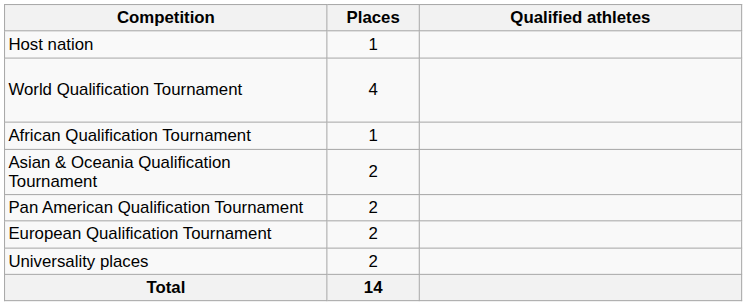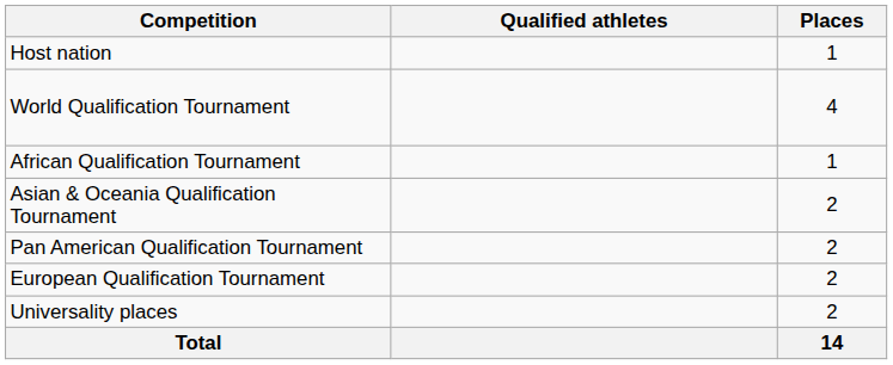 <table class = "wikitable">
 <tr>
 <th width=300>Competition</th>
+<th width=300>Qualified athletes</th>
 <th width=80>Places</th>
-<th width=300>Qualified athletes</th>
 </tr>
 <tr>
 <td>Host nation</td>
+<td></td>
 <td align="center">1</td>
-<td></td>
 </tr>
 <tr>
 <td>World Qualification Tournament</td>
+<td><br><br><br></td>
 <td align="center">4</td>
-<td><br><br><br></td>
 </tr>
 <tr>
 <td>African Qualification Tournament</td>
+<td></td>
 <td align="center">1</td>
-<td></td>
 </tr>
 <tr>
 <td>Asian & Oceania Qualification Tournament</td>
+<td><br></td>
 <td align="center">2</td>
-<td><br></td>
 </tr>
 <tr>
 <td>Pan American Qualification Tournament</td>
+<td><br></td>
 <td align="center">2</td>
-<td><br></td>
 </tr>
 <tr>
 <td>European Qualification Tournament</td>
+<td><br></td>
 <td align="center">2</td>
-<td><br></td>
 </tr>
 <tr>
 <td>Universality places</td>
+<td><br></td>
 <td align="center">2</td>
-<td><br></td>
 </tr>
 <tr>
 <th>Total</th>
+<th></th>
 <th>14</th>
-<th></th>
 </tr>
 </table>
